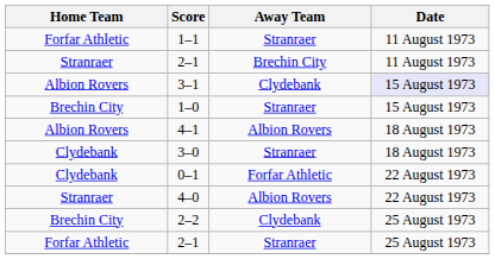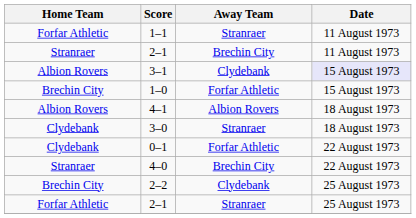 <table class="wikitable" style="text-align:center;">
 <tr>
 <th width=175>Home Team</th>
 <th width=20>Score</th>
 <th width=175>Away Team</th>
 <th width= 125>Date</th>
 </tr>
 <tr>
 <td><a href='#'>Forfar Athletic</a></td>
 <td>1–1</td>
 <td><a href='#'>Stranraer</a></td>
 <td>11 August 1973</td>
 </tr>
 <tr>
 <td><a href='#'>Stranraer</a></td>
 <td>2–1</td>
 <td><a href='#'>Brechin City</a></td>
 <td>11 August 1973</td>
 </tr>
 <tr>
 <td><a href='#'>Albion Rovers</a></td>
 <td>3–1</td>
 <td><a href='#'>Clydebank</a></td>
 <td style="background: lavender;">15 August 1973</td>
 </tr>
 <tr>
 <td><a href='#'>Brechin City</a></td>
 <td>1–0</td>
-<td><a href='#'>Stranraer</a></td>
+<td><a href='#'>Forfar Athletic</a></td>
 <td>15 August 1973</td>
 </tr>
 <tr>
 <td><a href='#'>Albion Rovers</a></td>
 <td>4–1</td>
 <td><a href='#'>Albion Rovers</a></td>
 <td>18 August 1973</td>
 </tr>
 <tr>
 <td><a href='#'>Clydebank</a></td>
 <td>3–0</td>
 <td><a href='#'>Stranraer</a></td>
 <td>18 August 1973</td>
 </tr>
 <tr>
 <td><a href='#'>Clydebank</a></td>
 <td>0–1</td>
 <td><a href='#'>Forfar Athletic</a></td>
 <td>22 August 1973</td>
 </tr>
 <tr>
 <td><a href='#'>Stranraer</a></td>
 <td>4–0</td>
-<td><a href='#'>Albion Rovers</a></td>
+<td><a href='#'>Brechin City</a></td>
 <td>22 August 1973</td>
 </tr>
 <tr>
 <td><a href='#'>Brechin City</a></td>
 <td>2–2</td>
 <td><a href='#'>Clydebank</a></td>
 <td>25 August 1973</td>
 </tr>
 <tr>
 <td><a href='#'>Forfar Athletic</a></td>
 <td>2–1</td>
 <td><a href='#'>Stranraer</a></td>
 <td>25 August 1973</td>
 </tr>
 <tr>
 </tr>
 </table>
